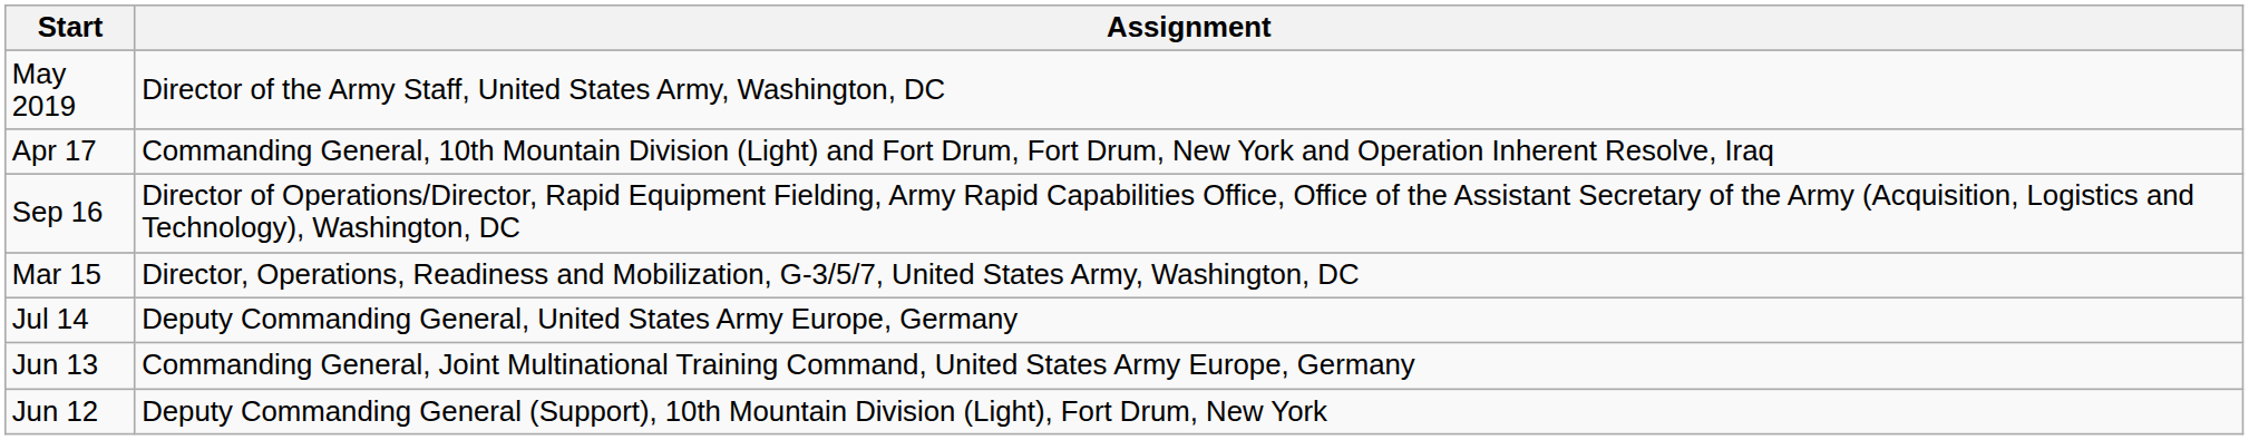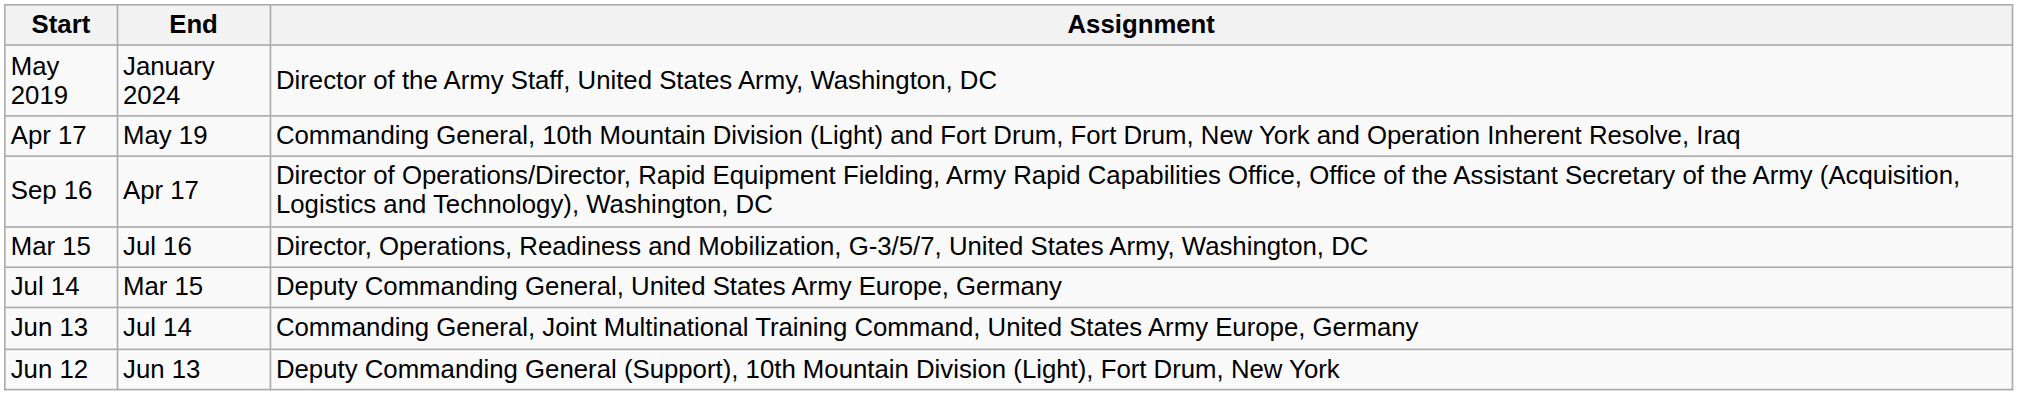 <table class="wikitable">
 <tr>
 <th>Start</th>
+<th>End</th>
 <th>Assignment</th>
 </tr>
 <tr>
 <td>May 2019</td>
+<td>January 2024</td>
 <td>Director of the Army Staff, United States Army, Washington, DC</td>
 </tr>
 <tr>
 <td>Apr 17</td>
+<td>May 19</td>
 <td>Commanding General, 10th Mountain Division (Light) and Fort Drum, Fort Drum, New York and Operation Inherent Resolve, Iraq</td>
 </tr>
 <tr>
 <td>Sep 16</td>
+<td>Apr 17</td>
 <td>Director of Operations/Director, Rapid Equipment Fielding, Army Rapid Capabilities Office, Office of the Assistant Secretary of the Army (Acquisition, Logistics and Technology), Washington, DC</td>
 </tr>
 <tr>
 <td>Mar 15</td>
+<td>Jul 16</td>
 <td>Director, Operations, Readiness and Mobilization, G-3/5/7, United States Army, Washington, DC</td>
 </tr>
 <tr>
 <td>Jul 14</td>
+<td>Mar 15</td>
 <td>Deputy Commanding General, United States Army Europe, Germany</td>
 </tr>
 <tr>
 <td>Jun 13</td>
+<td>Jul 14</td>
 <td>Commanding General, Joint Multinational Training Command, United States Army Europe, Germany</td>
 </tr>
 <tr>
 <td>Jun 12</td>
+<td>Jun 13</td>
 <td>Deputy Commanding General (Support), 10th Mountain Division (Light), Fort Drum, New York</td>
 </tr>
 </table>
